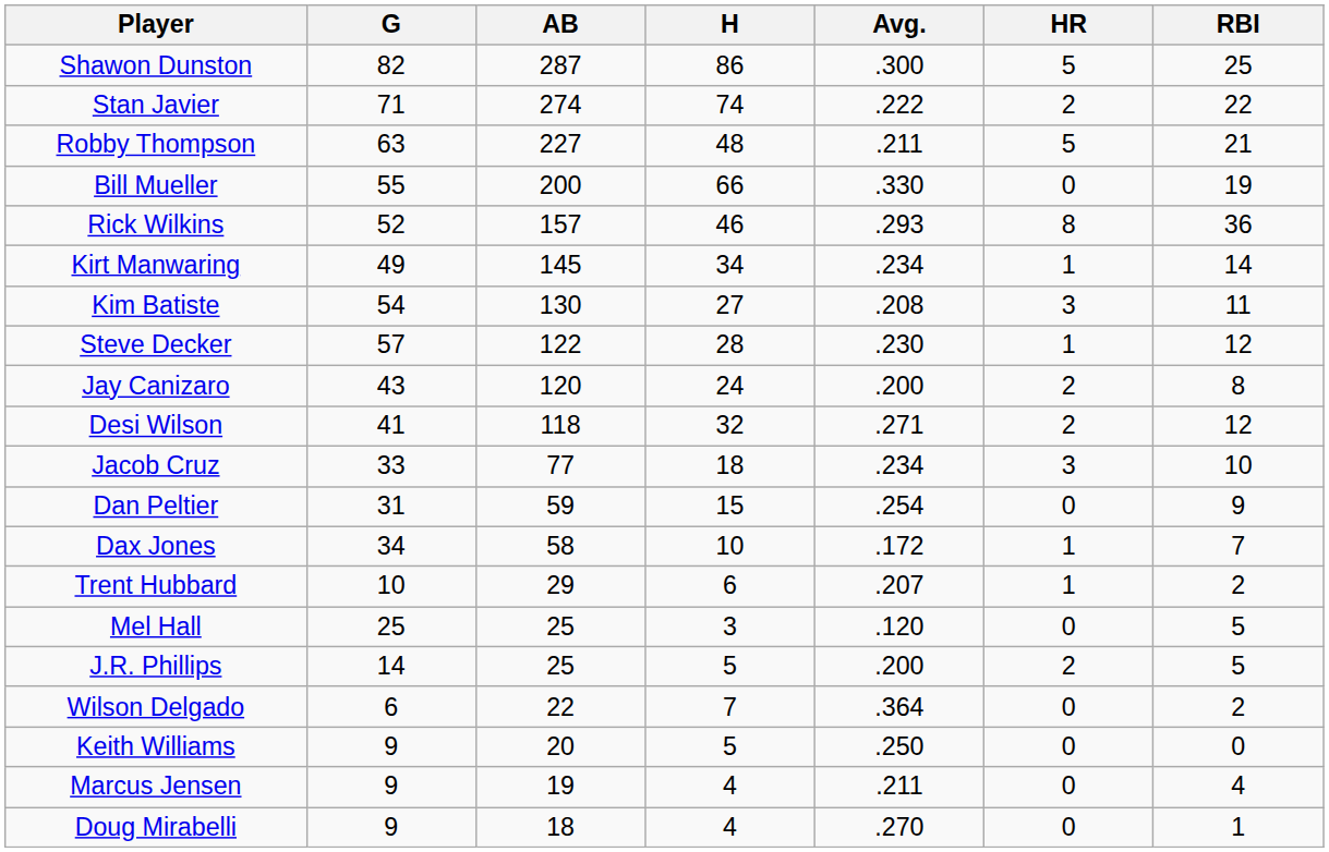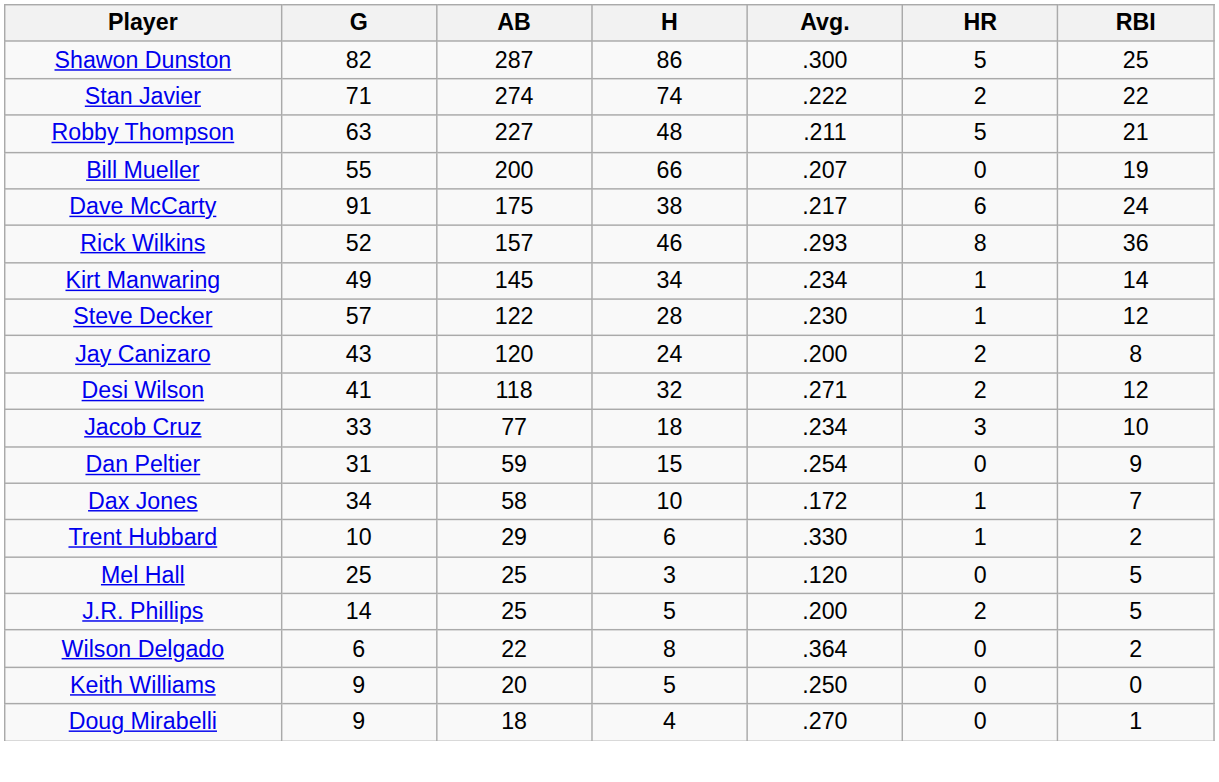 <table class="wikitable sortable">
 <tr>
 <th bgcolor="#DDDDFF" width="16%">Player</th>
 <th bgcolor="#DDDDFF" width="9%">G</th>
 <th bgcolor="#DDDDFF" width="9%">AB</th>
 <th bgcolor="#DDDDFF" width="9%">H</th>
 <th bgcolor="#DDDDFF" width="9%">Avg.</th>
 <th bgcolor="#DDDDFF" width="9%">HR</th>
 <th bgcolor="#DDDDFF" width="9%">RBI</th>
 </tr>
 <tr align="center">
 <td><a href='#'>Shawon Dunston</a></td>
 <td>82</td>
 <td>287</td>
 <td>86</td>
 <td>.300</td>
 <td>5</td>
 <td>25</td>
 </tr>
 <tr align="center">
 <td><a href='#'>Stan Javier</a></td>
 <td>71</td>
 <td>274</td>
 <td>74</td>
 <td>.222</td>
 <td>2</td>
 <td>22</td>
 </tr>
 <tr align="center">
 <td><a href='#'>Robby Thompson</a></td>
 <td>63</td>
 <td>227</td>
 <td>48</td>
 <td>.211</td>
 <td>5</td>
 <td>21</td>
 </tr>
 <tr align="center">
 <td><a href='#'>Bill Mueller</a></td>
 <td>55</td>
 <td>200</td>
 <td>66</td>
-<td>.330</td>
+<td>.207</td>
 <td>0</td>
 <td>19</td>
+</tr>
+<tr align="center">
+<td><a href='#'>Dave McCarty</a></td>
+<td>91</td>
+<td>175</td>
+<td>38</td>
+<td>.217</td>
+<td>6</td>
+<td>24</td>
 </tr>
 <tr align="center">
 <td><a href='#'>Rick Wilkins</a></td>
 <td>52</td>
 <td>157</td>
 <td>46</td>
 <td>.293</td>
 <td>8</td>
 <td>36</td>
 </tr>
 <tr align="center">
 <td><a href='#'>Kirt Manwaring</a></td>
 <td>49</td>
 <td>145</td>
 <td>34</td>
 <td>.234</td>
 <td>1</td>
 <td>14</td>
-</tr>
-<tr align="center">
-<td><a href='#'>Kim Batiste</a></td>
-<td>54</td>
-<td>130</td>
-<td>27</td>
-<td>.208</td>
-<td>3</td>
-<td>11</td>
 </tr>
 <tr align="center">
 <td><a href='#'>Steve Decker</a></td>
 <td>57</td>
 <td>122</td>
 <td>28</td>
 <td>.230</td>
 <td>1</td>
 <td>12</td>
 </tr>
 <tr align="center">
 <td><a href='#'>Jay Canizaro</a></td>
 <td>43</td>
 <td>120</td>
 <td>24</td>
 <td>.200</td>
 <td>2</td>
 <td>8</td>
 </tr>
 <tr align="center">
 <td><a href='#'>Desi Wilson</a></td>
 <td>41</td>
 <td>118</td>
 <td>32</td>
 <td>.271</td>
 <td>2</td>
 <td>12</td>
 </tr>
 <tr align="center">
 <td><a href='#'>Jacob Cruz</a></td>
 <td>33</td>
 <td>77</td>
 <td>18</td>
 <td>.234</td>
 <td>3</td>
 <td>10</td>
 </tr>
 <tr align="center">
 <td><a href='#'>Dan Peltier</a></td>
 <td>31</td>
 <td>59</td>
 <td>15</td>
 <td>.254</td>
 <td>0</td>
 <td>9</td>
 </tr>
 <tr align=center>
 <td><a href='#'>Dax Jones</a></td>
 <td>34</td>
 <td>58</td>
 <td>10</td>
 <td>.172</td>
 <td>1</td>
 <td>7</td>
 </tr>
 <tr align="center">
 <td><a href='#'>Trent Hubbard</a></td>
 <td>10</td>
 <td>29</td>
 <td>6</td>
-<td>.207</td>
+<td>.330</td>
 <td>1</td>
 <td>2</td>
 </tr>
 <tr align="center">
 <td><a href='#'>Mel Hall</a></td>
 <td>25</td>
 <td>25</td>
 <td>3</td>
 <td>.120</td>
 <td>0</td>
 <td>5</td>
 </tr>
 <tr align="center">
 <td><a href='#'>J.R. Phillips</a></td>
 <td>14</td>
 <td>25</td>
 <td>5</td>
 <td>.200</td>
 <td>2</td>
 <td>5</td>
 </tr>
 <tr align="center">
 <td><a href='#'>Wilson Delgado</a></td>
 <td>6</td>
 <td>22</td>
-<td>7</td>
+<td>8</td>
 <td>.364</td>
 <td>0</td>
 <td>2</td>
 </tr>
 <tr align="center">
 <td><a href='#'>Keith Williams</a></td>
 <td>9</td>
 <td>20</td>
 <td>5</td>
 <td>.250</td>
 <td>0</td>
 <td>0</td>
 </tr>
 <tr align=center>
-<td><a href='#'>Marcus Jensen</a></td>
-<td>9</td>
-<td>19</td>
-<td>4</td>
-<td>.211</td>
-<td>0</td>
-<td>4</td>
-</tr>
-<tr align=center>
 <td><a href='#'>Doug Mirabelli</a></td>
 <td>9</td>
 <td>18</td>
 <td>4</td>
 <td>.270</td>
 <td>0</td>
 <td>1</td>
 </tr>
 </table>
